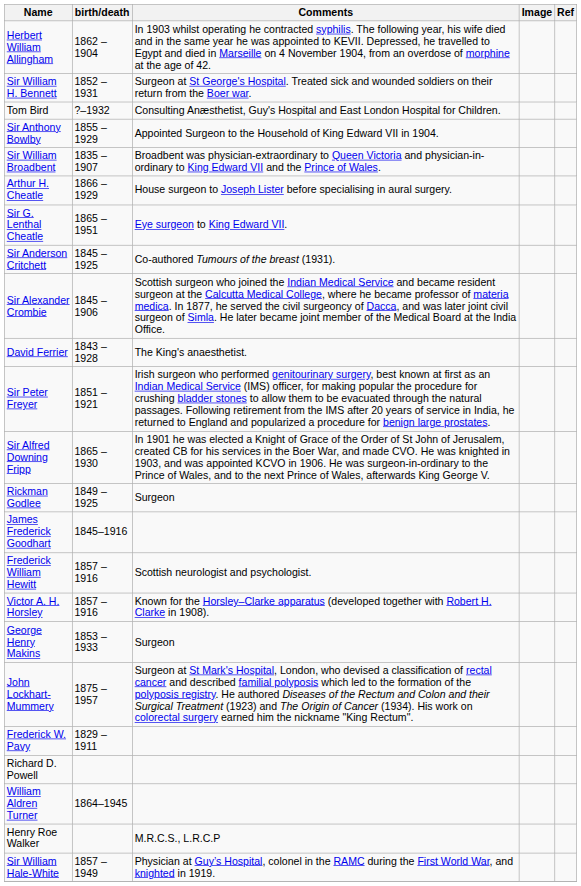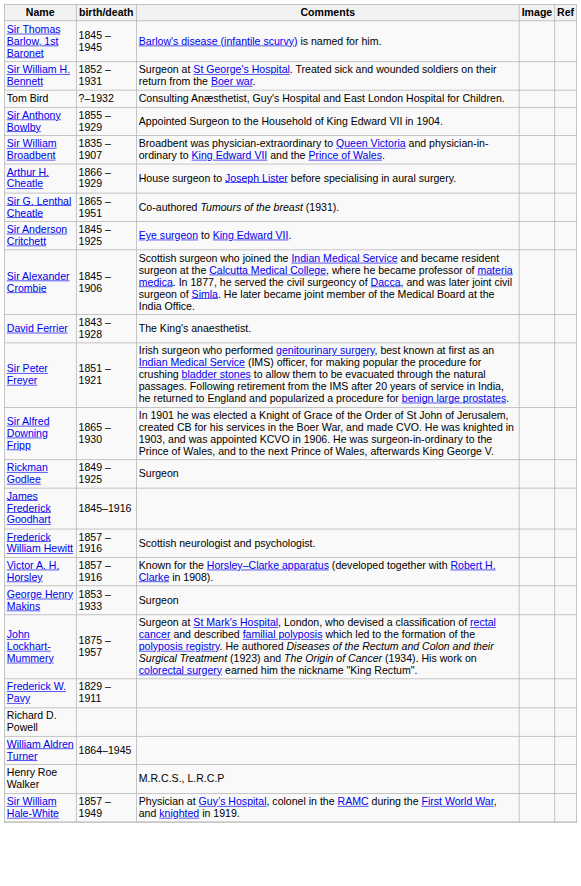 <table class="wikitable">
 <tr>
 <th>Name</th>
 <th>birth/death</th>
 <th>Comments</th>
 <th>Image</th>
 <th>Ref</th>
 </tr>
 <tr>
-<td><a href='#'>Herbert William Allingham</a></td>
-<td>1862 – 1904</td>
-<td>In 1903 whilst operating he contracted <a href='#'>syphilis</a>. The following year, his wife died and in the same year he was appointed to KEVII. Depressed, he travelled to Egypt and died in <a href='#'>Marseille</a> on 4 November 1904, from an overdose of <a href='#'>morphine</a> at the age of 42.</td>
+<td><a href='#'>Sir Thomas Barlow, 1st Baronet</a></td>
+<td>1845 – 1945</td>
+<td><a href='#'>Barlow's disease (infantile scurvy)</a> is named for him.</td>
 <td></td>
 <td></td>
 </tr>
 <tr>
 <td><a href='#'>Sir William H. Bennett</a></td>
 <td>1852 – 1931</td>
 <td>Surgeon at <a href='#'>St George's Hospital</a>. Treated sick and wounded soldiers on their return from the <a href='#'>Boer war</a>.</td>
 <td></td>
 <td></td>
 </tr>
 <tr>
 <td>Tom Bird</td>
 <td>?–1932</td>
 <td>Consulting Anæsthetist, Guy's Hospital and East London Hospital for Children.</td>
 <td></td>
 <td></td>
 </tr>
 <tr>
 <td><a href='#'>Sir Anthony Bowlby</a></td>
 <td>1855 – 1929</td>
 <td>Appointed Surgeon to the Household of King Edward VII in 1904.</td>
 <td></td>
 <td></td>
 </tr>
 <tr>
 <td><a href='#'>Sir William Broadbent</a></td>
 <td>1835 – 1907</td>
 <td>Broadbent was physician-extraordinary to <a href='#'>Queen Victoria</a> and physician-in-ordinary to <a href='#'>King Edward VII</a> and the <a href='#'>Prince of Wales</a>.</td>
 <td></td>
 <td></td>
 </tr>
 <tr>
 <td><a href='#'>Arthur H. Cheatle</a></td>
 <td>1866 – 1929</td>
 <td>House surgeon to <a href='#'>Joseph Lister</a> before specialising in aural surgery.</td>
 <td></td>
 <td></td>
 </tr>
 <tr>
 <td><a href='#'>Sir G. Lenthal Cheatle</a></td>
 <td>1865 – 1951</td>
-<td><a href='#'>Eye surgeon</a> to <a href='#'>King Edward VII</a>.</td>
+<td>Co-authored <em>Tumours of the breast</em> (1931).</td>
 <td></td>
 <td></td>
 </tr>
 <tr>
 <td><a href='#'>Sir Anderson Critchett</a></td>
 <td>1845 – 1925</td>
-<td>Co-authored <em>Tumours of the breast</em> (1931).</td>
+<td><a href='#'>Eye surgeon</a> to <a href='#'>King Edward VII</a>.</td>
 <td></td>
 <td></td>
 </tr>
 <tr>
 <td><a href='#'>Sir Alexander Crombie</a></td>
 <td>1845 – 1906</td>
 <td>Scottish surgeon who joined the <a href='#'>Indian Medical Service</a> and became resident surgeon at the <a href='#'>Calcutta Medical College</a>, where he became professor of <a href='#'>materia medica</a>. In 1877, he served the civil surgeoncy of <a href='#'>Dacca</a>, and was later joint civil surgeon of <a href='#'>Simla</a>. He later became joint member of the Medical Board at the India Office.</td>
 <td></td>
 <td></td>
 </tr>
 <tr>
 <td><a href='#'>David Ferrier</a></td>
 <td>1843 – 1928</td>
 <td>The King's anaesthetist.</td>
 <td></td>
 <td></td>
 </tr>
 <tr>
 <td><a href='#'>Sir Peter Freyer</a></td>
 <td>1851 – 1921</td>
 <td>Irish surgeon who performed <a href='#'>genitourinary surgery</a>, best known at first as an <a href='#'>Indian Medical Service</a> (IMS) officer, for making popular the procedure for crushing <a href='#'>bladder stones</a> to allow them to be evacuated through the natural passages. Following retirement from the IMS after 20 years of service in India, he returned to England and popularized a procedure for <a href='#'>benign large prostates</a>.</td>
 <td></td>
 <td></td>
 </tr>
 <tr>
 <td><a href='#'>Sir Alfred Downing Fripp</a></td>
 <td>1865 – 1930</td>
 <td>In 1901 he was elected a Knight of Grace of the Order of St John of Jerusalem, created CB for his services in the Boer War, and made CVO. He was knighted in 1903, and was appointed KCVO in 1906. He was surgeon-in-ordinary to the Prince of Wales, and to the next Prince of Wales, afterwards King George V.</td>
 <td></td>
 <td></td>
 </tr>
 <tr>
 <td><a href='#'>Rickman Godlee</a></td>
 <td>1849 – 1925</td>
 <td>Surgeon</td>
 <td></td>
 <td></td>
 </tr>
 <tr>
 <td><a href='#'>James Frederick Goodhart</a></td>
 <td>1845–1916</td>
 <td></td>
 <td></td>
 <td></td>
 </tr>
 <tr>
 <td><a href='#'>Frederick William Hewitt</a></td>
 <td>1857 – 1916</td>
 <td>Scottish neurologist and psychologist.</td>
 <td></td>
 <td></td>
 </tr>
 <tr>
 <td><a href='#'>Victor A. H. Horsley</a></td>
 <td>1857 – 1916</td>
 <td>Known for the <a href='#'>Horsley–Clarke apparatus</a> (developed together with <a href='#'>Robert H. Clarke</a> in 1908).</td>
 <td></td>
 <td></td>
 </tr>
 <tr>
 <td><a href='#'>George Henry Makins</a></td>
 <td>1853 – 1933</td>
 <td>Surgeon</td>
 <td></td>
 <td></td>
 </tr>
 <tr>
 <td><a href='#'>John Lockhart-Mummery</a></td>
 <td>1875 – 1957</td>
 <td>Surgeon at <a href='#'>St Mark's Hospital</a>, London, who devised a classification of <a href='#'>rectal cancer</a> and described <a href='#'>familial polyposis</a> which led to the formation of the <a href='#'>polyposis registry</a>. He authored <em>Diseases of the Rectum and Colon and their Surgical Treatment</em> (1923) and <em>The Origin of Cancer</em> (1934). His work on <a href='#'>colorectal surgery</a> earned him the nickname "King Rectum".</td>
 <td></td>
 <td></td>
 </tr>
 <tr>
 <td><a href='#'>Frederick W. Pavy</a></td>
 <td>1829 – 1911</td>
 <td></td>
 <td></td>
 <td></td>
 </tr>
 <tr>
 <td>Richard D. Powell</td>
 <td></td>
 <td></td>
 <td></td>
 <td></td>
 </tr>
 <tr>
 <td><a href='#'>William Aldren Turner</a></td>
 <td>1864–1945</td>
 <td></td>
 <td></td>
 <td></td>
 </tr>
 <tr>
 <td>Henry Roe Walker</td>
 <td></td>
 <td>M.R.C.S., L.R.C.P</td>
 <td></td>
 <td></td>
 </tr>
 <tr>
 <td><a href='#'>Sir William Hale-White</a></td>
 <td>1857 – 1949</td>
 <td>Physician at <a href='#'>Guy’s Hospital</a>, colonel in the <a href='#'>RAMC</a> during the <a href='#'>First World War</a>, and <a href='#'>knighted</a> in 1919.</td>
 <td></td>
 <td></td>
 </tr>
 <tr>
 </tr>
 </table>
